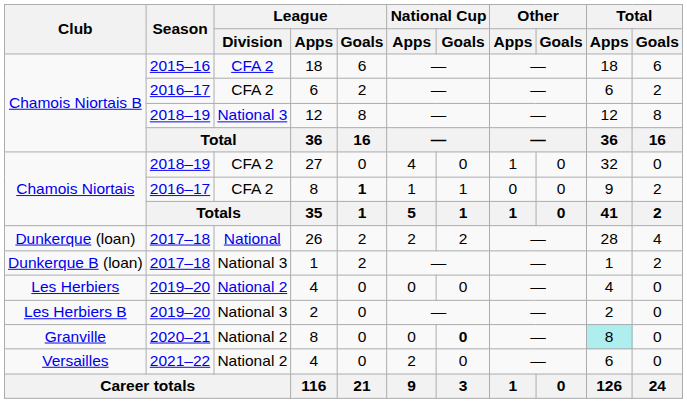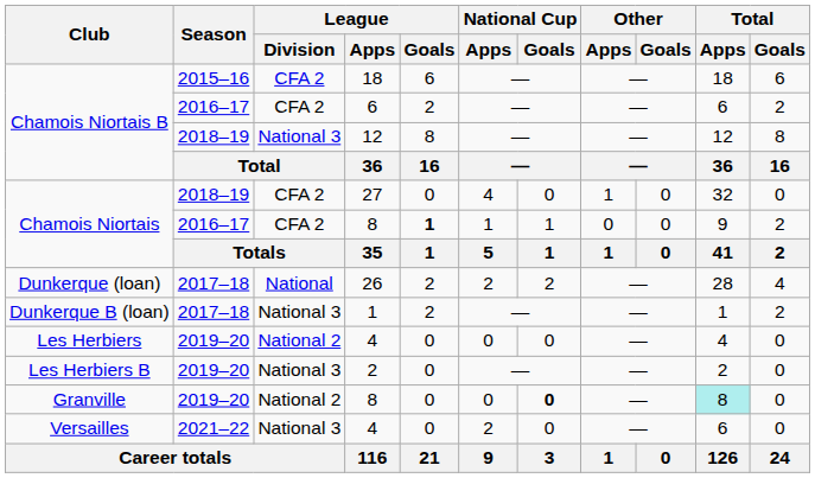 <table class="wikitable" style="text-align:center">
 <tr>
 <th rowspan="2">Club</th>
 <th rowspan="2">Season</th>
 <th colspan="3">League</th>
 <th colspan="2">National Cup</th>
 <th colspan="2">Other</th>
 <th colspan="2">Total</th>
 </tr>
 <tr>
 <th>Division</th>
 <th>Apps</th>
 <th>Goals</th>
 <th>Apps</th>
 <th>Goals</th>
 <th>Apps</th>
 <th>Goals</th>
 <th>Apps</th>
 <th>Goals</th>
 </tr>
 <tr>
 <td rowspan="4"><a href='#'>Chamois Niortais B</a></td>
 <td><a href='#'>2015–16</a></td>
 <td><a href='#'>CFA 2</a></td>
 <td>18</td>
 <td>6</td>
 <td colspan="2">—</td>
 <td colspan="2">—</td>
 <td>18</td>
 <td>6</td>
 </tr>
 <tr>
 <td><a href='#'>2016–17</a></td>
 <td>CFA 2</td>
 <td>6</td>
 <td>2</td>
 <td colspan="2">—</td>
 <td colspan="2">—</td>
 <td>6</td>
 <td>2</td>
 </tr>
 <tr>
 <td><a href='#'>2018–19</a></td>
 <td><a href='#'>National 3</a></td>
 <td>12</td>
 <td>8</td>
 <td colspan="2">—</td>
 <td colspan="2">—</td>
 <td>12</td>
 <td>8</td>
 </tr>
 <tr>
 <th colspan="2">Total</th>
 <th>36</th>
 <th>16</th>
 <th colspan="2">—</th>
 <th colspan="2">—</th>
 <th>36</th>
 <th>16</th>
 </tr>
 <tr>
 <td rowspan="3"><a href='#'>Chamois Niortais</a></td>
 <td><a href='#'>2018–19</a></td>
 <td>CFA 2</td>
 <td>27</td>
 <td>0</td>
 <td>4</td>
 <td>0</td>
 <td>1</td>
 <td>0</td>
 <td>32</td>
 <td>0</td>
 </tr>
 <tr>
 <td><a href='#'>2016–17</a></td>
 <td>CFA 2</td>
 <td>8</td>
 <td><strong>1</strong></td>
 <td>1</td>
 <td>1</td>
 <td>0</td>
 <td>0</td>
 <td>9</td>
 <td>2</td>
 </tr>
 <tr>
 <th colspan="2">Totals</th>
 <th>35</th>
 <th>1</th>
 <th>5</th>
 <th>1</th>
 <th>1</th>
 <th>0</th>
 <th>41</th>
 <th>2</th>
 </tr>
 <tr>
 <td><a href='#'>Dunkerque</a> (loan)</td>
 <td><a href='#'>2017–18</a></td>
 <td><a href='#'>National</a></td>
 <td>26</td>
 <td>2</td>
 <td>2</td>
 <td>2</td>
 <td colspan="2">—</td>
 <td>28</td>
 <td>4</td>
 </tr>
 <tr>
 <td><a href='#'>Dunkerque B</a> (loan)</td>
 <td><a href='#'>2017–18</a></td>
 <td>National 3</td>
 <td>1</td>
 <td>2</td>
 <td colspan="2">—</td>
 <td colspan="2">—</td>
 <td>1</td>
 <td>2</td>
 </tr>
 <tr>
 <td><a href='#'>Les Herbiers</a></td>
 <td><a href='#'>2019–20</a></td>
 <td><a href='#'>National 2</a></td>
 <td>4</td>
 <td>0</td>
 <td>0</td>
 <td>0</td>
 <td colspan="2">—</td>
 <td>4</td>
 <td>0</td>
 </tr>
 <tr>
 <td><a href='#'>Les Herbiers B</a></td>
 <td><a href='#'>2019–20</a></td>
 <td>National 3</td>
 <td>2</td>
 <td>0</td>
 <td colspan="2">—</td>
 <td colspan="2">—</td>
 <td>2</td>
 <td>0</td>
 </tr>
 <tr>
 <td><a href='#'>Granville</a></td>
-<td><a href='#'>2020–21</a></td>
+<td><a href='#'>2019–20</a></td>
 <td>National 2</td>
 <td>8</td>
 <td>0</td>
 <td>0</td>
 <td><strong>0</strong></td>
 <td colspan="2">—</td>
 <td style="background: paleturquoise;">8</td>
 <td>0</td>
 </tr>
 <tr>
 <td><a href='#'>Versailles</a></td>
 <td><a href='#'>2021–22</a></td>
-<td>National 2</td>
+<td>National 3</td>
 <td>4</td>
 <td>0</td>
 <td>2</td>
 <td>0</td>
 <td colspan="2">—</td>
 <td>6</td>
 <td>0</td>
 </tr>
 <tr>
 <th colspan="3">Career totals</th>
 <th>116</th>
 <th>21</th>
 <th>9</th>
 <th>3</th>
 <th>1</th>
 <th>0</th>
 <th>126</th>
 <th>24</th>
 </tr>
 </table>
